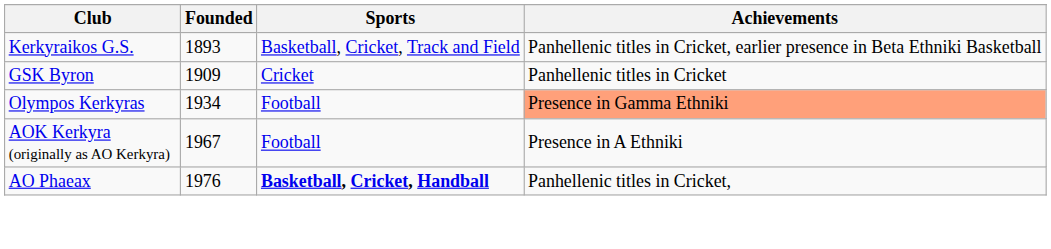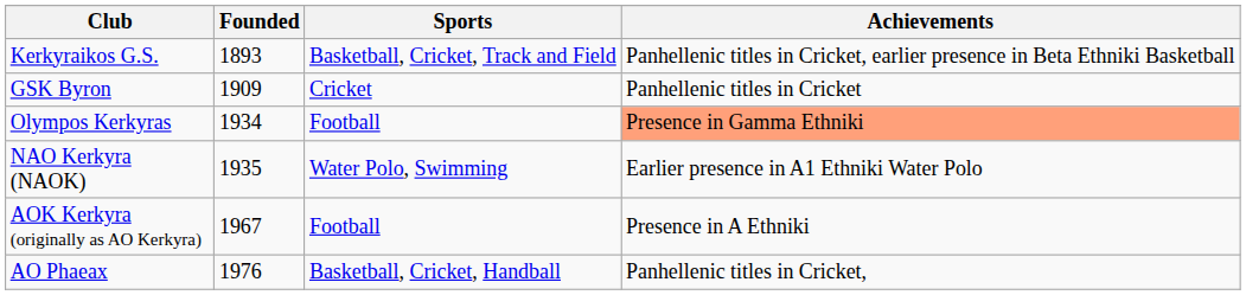 <table class="wikitable">
 <tr>
 </tr>
 <tr>
 <th width="150">Club</th>
 <th>Founded</th>
 <th>Sports</th>
 <th>Achievements</th>
 </tr>
 <tr>
 <td><a href='#'>Kerkyraikos G.S.</a></td>
 <td>1893</td>
 <td><a href='#'>Basketball</a>, <a href='#'>Cricket</a>, <a href='#'>Track and Field</a></td>
 <td>Panhellenic titles in Cricket, earlier presence in Beta Ethniki Basketball</td>
 </tr>
 <tr>
 <td><a href='#'>GSK Byron</a></td>
 <td>1909</td>
 <td><a href='#'>Cricket</a></td>
 <td>Panhellenic titles in Cricket</td>
 </tr>
 <tr>
 <td><a href='#'>Olympos Kerkyras</a></td>
 <td>1934</td>
 <td><a href='#'>Football</a></td>
 <td style="background: lightsalmon;">Presence in Gamma Ethniki</td>
 </tr>
 <tr>
+<td><a href='#'>NAO Kerkyra</a> (NAOK)</td>
+<td>1935</td>
+<td><a href='#'>Water Polo</a>, <a href='#'>Swimming</a></td>
+<td>Earlier presence in A1 Ethniki Water Polo</td>
+</tr>
+<tr>
 <td><a href='#'>AOK Kerkyra</a> <small>(originally as AO Kerkyra)</small></td>
 <td>1967</td>
 <td><a href='#'>Football</a></td>
 <td>Presence in A Ethniki</td>
 </tr>
 <tr>
 <td><a href='#'>AO Phaeax</a></td>
 <td>1976</td>
-<td><strong><a href='#'>Basketball</a>, <a href='#'>Cricket</a>, <a href='#'>Handball</a></strong></td>
+<td><a href='#'>Basketball</a>, <a href='#'>Cricket</a>, <a href='#'>Handball</a></td>
 <td>Panhellenic titles in Cricket,</td>
 </tr>
 </table>
